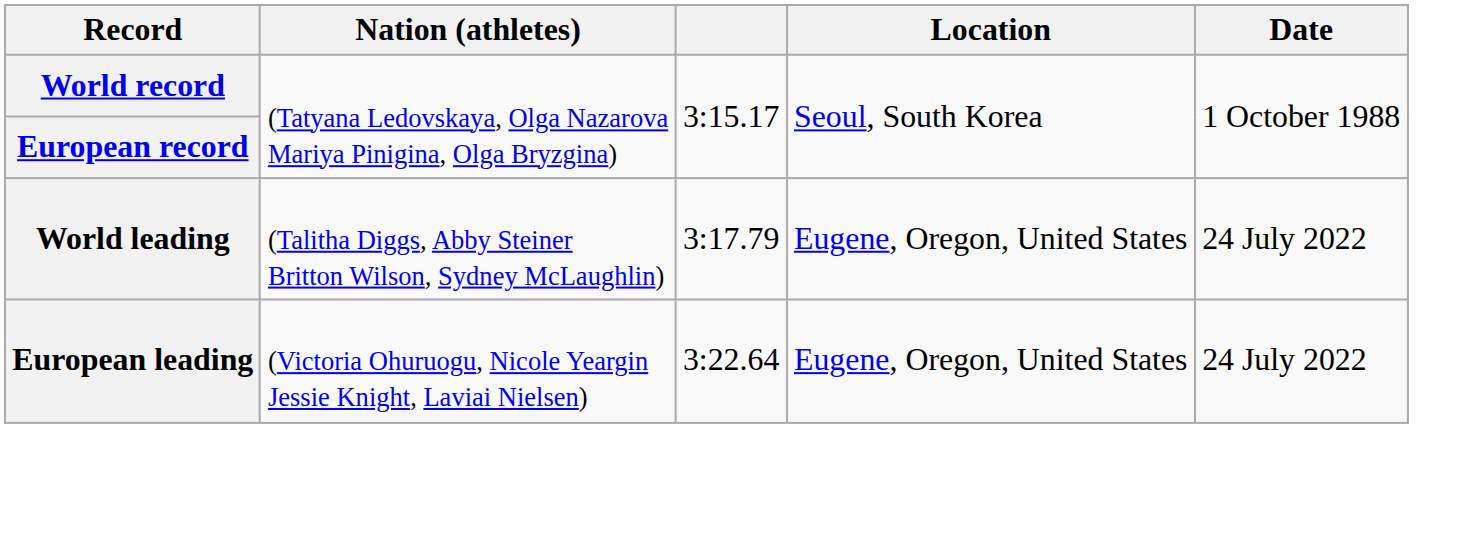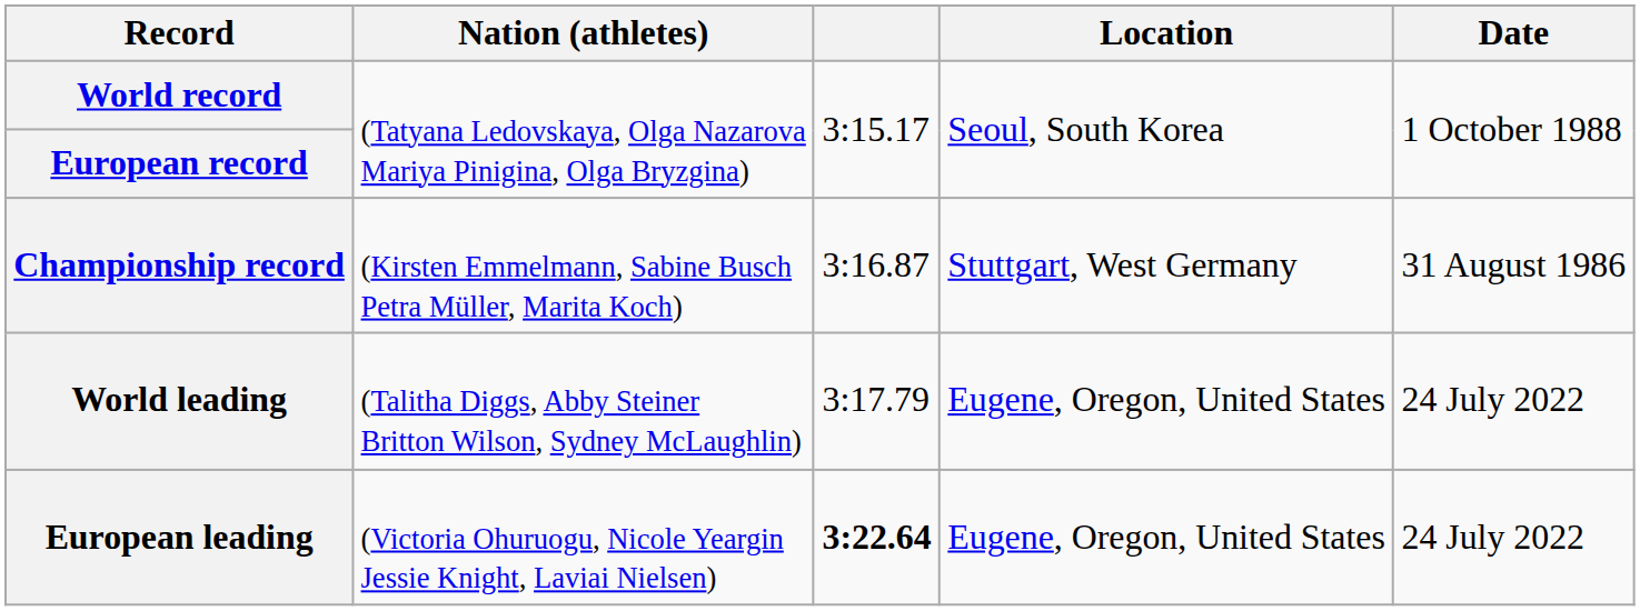 <table class="wikitable">
 <tr>
 <th scope="col">Record</th>
 <th scope="col">Nation (athletes)</th>
 <th scope="col"></th>
 <th scope="col">Location</th>
 <th scope="col">Date</th>
 </tr>
 <tr>
 <th scope="row"><a href='#'>World record</a></th>
 <td rowspan=2><br><small>(<a href='#'>Tatyana Ledovskaya</a>, <a href='#'>Olga Nazarova</a><br><a href='#'>Mariya Pinigina</a>, <a href='#'>Olga Bryzgina</a>)</small></td>
 <td rowspan=2>3:15.17</td>
 <td rowspan=2><a href='#'>Seoul</a>, South Korea</td>
 <td rowspan=2>1 October 1988</td>
 </tr>
 <tr>
 <th scope="row"><a href='#'>European record</a></th>
 </tr>
 <tr>
+<th scope="row"><a href='#'>Championship record</a></th>
+<td><br><small>(<a href='#'>Kirsten Emmelmann</a>, <a href='#'>Sabine Busch</a><br> <a href='#'>Petra Müller</a>, <a href='#'>Marita Koch</a>)</small></td>
+<td>3:16.87</td>
+<td><a href='#'>Stuttgart</a>, West Germany</td>
+<td>31 August 1986</td>
+</tr>
+<tr>
 <th scope="row">World leading</th>
 <td><br><small>(<a href='#'>Talitha Diggs</a>, <a href='#'>Abby Steiner</a><br><a href='#'>Britton Wilson</a>, <a href='#'>Sydney McLaughlin</a>)</small></td>
 <td>3:17.79</td>
 <td><a href='#'>Eugene</a>, Oregon, United States</td>
 <td>24 July 2022</td>
 </tr>
 <tr>
 <th scope="row">European leading</th>
 <td><br><small>(<a href='#'>Victoria Ohuruogu</a>, <a href='#'>Nicole Yeargin</a><br><a href='#'>Jessie Knight</a>, <a href='#'>Laviai Nielsen</a>)</small></td>
-<td>3:22.64</td>
+<td><strong>3:22.64</strong></td>
 <td><a href='#'>Eugene</a>, Oregon, United States</td>
 <td>24 July 2022</td>
 </tr>
 </table>
